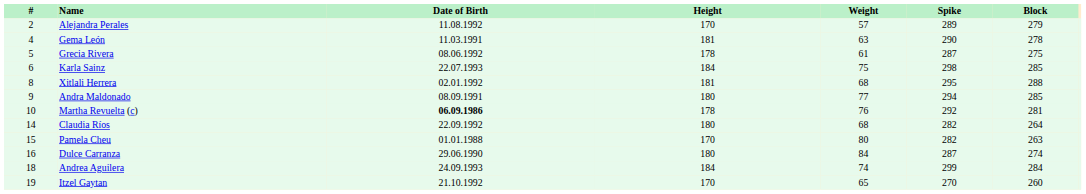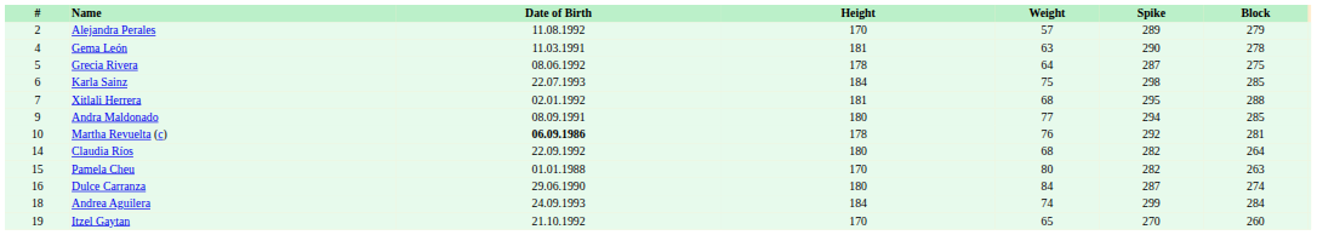 <table border=0 cellpadding=2 cellspacing=0  |- bgcolor=#FFECCE style="text-align:center; font-size:90%;" width=100%>
 <tr bgcolor=#BBF0C9>
 <th width=5%>#</th>
 <th width=25% align=left>Name</th>
 <th width=25%>Date of Birth</th>
 <th width=21%>Height</th>
 <th width=8%>Weight</th>
 <th width=8%>Spike</th>
 <th width=8%>Block</th>
 </tr>
 <tr bgcolor=#E7FAEC>
 <td>2</td>
 <td align=left><a href='#'>Alejandra Perales</a></td>
 <td>11.08.1992</td>
 <td>170</td>
 <td>57</td>
 <td>289</td>
 <td>279</td>
 <td></td>
 </tr>
 <tr bgcolor=#E7FAEC>
 <td>4</td>
 <td align=left><a href='#'>Gema León</a></td>
 <td>11.03.1991</td>
 <td>181</td>
 <td>63</td>
 <td>290</td>
 <td>278</td>
 <td></td>
 </tr>
 <tr bgcolor=#E7FAEC>
 <td>5</td>
 <td align=left><a href='#'>Grecia Rivera</a></td>
 <td>08.06.1992</td>
 <td>178</td>
-<td>61</td>
+<td>64</td>
 <td>287</td>
 <td>275</td>
 <td></td>
 </tr>
 <tr bgcolor=#E7FAEC>
 <td>6</td>
 <td align=left><a href='#'>Karla Sainz</a></td>
 <td>22.07.1993</td>
 <td>184</td>
 <td>75</td>
 <td>298</td>
 <td>285</td>
 <td></td>
 </tr>
 <tr bgcolor=#E7FAEC>
-<td>8</td>
+<td>7</td>
 <td align=left><a href='#'>Xitlali Herrera</a></td>
 <td>02.01.1992</td>
 <td>181</td>
 <td>68</td>
 <td>295</td>
 <td>288</td>
 <td></td>
 </tr>
 <tr bgcolor=#E7FAEC>
 <td>9</td>
 <td align=left><a href='#'>Andra Maldonado</a></td>
 <td>08.09.1991</td>
 <td>180</td>
 <td>77</td>
 <td>294</td>
 <td>285</td>
 <td></td>
 </tr>
 <tr bgcolor=#E7FAEC>
 <td>10</td>
 <td align=left><a href='#'>Martha Revuelta</a> (<a href='#'>c</a>)</td>
 <td><strong>06.09.1986</strong></td>
 <td>178</td>
 <td>76</td>
 <td>292</td>
 <td>281</td>
 <td></td>
 </tr>
 <tr bgcolor=#E7FAEC>
 <td>14</td>
 <td align=left><a href='#'>Claudia Ríos</a></td>
 <td>22.09.1992</td>
 <td>180</td>
 <td>68</td>
 <td>282</td>
 <td>264</td>
 <td></td>
 </tr>
 <tr bgcolor=#E7FAEC>
 <td>15</td>
 <td align=left><a href='#'>Pamela Cheu</a></td>
 <td>01.01.1988</td>
 <td>170</td>
 <td>80</td>
 <td>282</td>
 <td>263</td>
 <td></td>
 </tr>
 <tr bgcolor=#E7FAEC>
 <td>16</td>
 <td align=left><a href='#'>Dulce Carranza</a></td>
 <td>29.06.1990</td>
 <td>180</td>
 <td>84</td>
 <td>287</td>
 <td>274</td>
 <td></td>
 </tr>
 <tr bgcolor=#E7FAEC>
 <td>18</td>
 <td align=left><a href='#'>Andrea Aguilera</a></td>
 <td>24.09.1993</td>
 <td>184</td>
 <td>74</td>
 <td>299</td>
 <td>284</td>
 <td></td>
 </tr>
 <tr bgcolor=#E7FAEC>
 <td>19</td>
 <td align=left><a href='#'>Itzel Gaytan</a></td>
 <td>21.10.1992</td>
 <td>170</td>
 <td>65</td>
 <td>270</td>
 <td>260</td>
 <td></td>
 </tr>
 </table>
